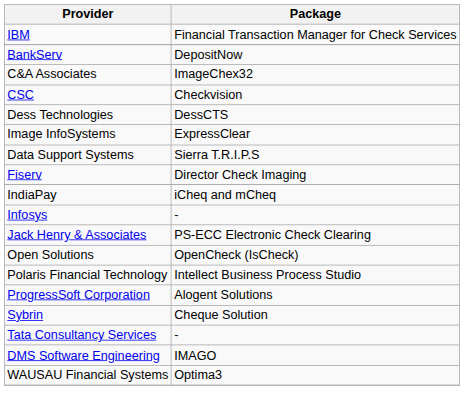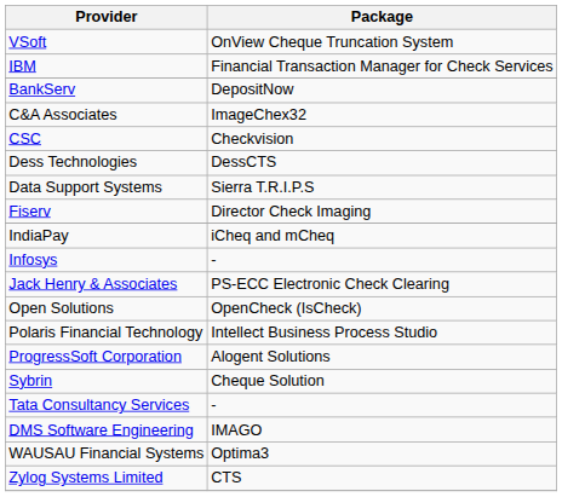 <table class="wikitable sortable">
 <tr>
 <th>Provider</th>
 <th>Package</th>
+</tr>
+<tr>
+<td><a href='#'>VSoft</a></td>
+<td>OnView Cheque Truncation System</td>
 </tr>
 <tr>
 <td><a href='#'>IBM</a></td>
 <td>Financial Transaction Manager for Check Services</td>
 </tr>
 <tr>
 </tr>
 <tr>
 <td><a href='#'>BankServ</a></td>
 <td>DepositNow</td>
 </tr>
 <tr>
 <td>C&A Associates</td>
 <td>ImageChex32</td>
 </tr>
 <tr>
 <td><a href='#'>CSC</a></td>
 <td>Checkvision</td>
 </tr>
 <tr>
 <td>Dess Technologies</td>
 <td>DessCTS</td>
-</tr>
-<tr>
-<td>Image InfoSystems</td>
-<td>ExpressClear</td>
 </tr>
 <tr>
 <td>Data Support Systems</td>
 <td>Sierra T.R.I.P.S</td>
 </tr>
 <tr>
 <td><a href='#'>Fiserv</a></td>
 <td>Director Check Imaging</td>
 </tr>
 <tr>
 </tr>
 <tr>
 <td>IndiaPay</td>
 <td>iCheq and mCheq</td>
 </tr>
 <tr>
 <td><a href='#'>Infosys</a></td>
 <td>-</td>
 </tr>
 <tr>
 <td><a href='#'>Jack Henry & Associates</a></td>
 <td>PS-ECC Electronic Check Clearing </td>
 </tr>
 <tr>
 <td>Open Solutions</td>
 <td>OpenCheck (IsCheck)</td>
 </tr>
 <tr>
 <td>Polaris Financial Technology</td>
 <td>Intellect Business Process Studio</td>
 </tr>
 <tr>
 <td><a href='#'>ProgressSoft Corporation</a></td>
 <td>Alogent Solutions</td>
 </tr>
 <tr>
 <td><a href='#'>Sybrin</a></td>
 <td>Cheque Solution</td>
 </tr>
 <tr>
 <td><a href='#'>Tata Consultancy Services</a></td>
 <td>-</td>
 </tr>
 <tr>
 <td><a href='#'>DMS Software Engineering</a></td>
 <td>IMAGO</td>
 </tr>
 <tr>
 <td>WAUSAU Financial Systems</td>
 <td>Optima3</td>
 </tr>
 <tr>
+<td><a href='#'>Zylog Systems Limited</a></td>
+<td>CTS</td>
+</tr>
+<tr>
 </tr>
 </table>
